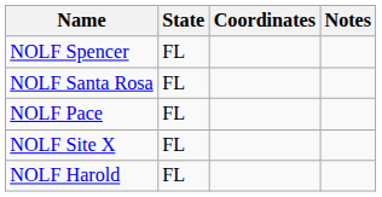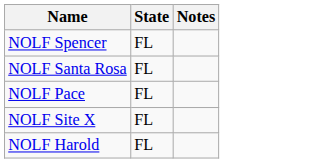 <table class="wikitable sortable">
 <tr>
 <th>Name</th>
 <th>State</th>
-<th>Coordinates</th>
 <th>Notes</th>
 </tr>
 <tr>
 <td><a href='#'>NOLF Spencer</a></td>
 <td>FL</td>
 <td></td>
-<td></td>
 </tr>
 <tr>
 <td><a href='#'>NOLF Santa Rosa</a></td>
 <td>FL</td>
-<td></td>
 <td></td>
 </tr>
 <tr>
 <td><a href='#'>NOLF Pace</a></td>
 <td>FL</td>
 <td></td>
-<td></td>
 </tr>
 <tr>
 <td><a href='#'>NOLF Site X</a></td>
 <td>FL</td>
-<td></td>
 <td></td>
 </tr>
 <tr>
 <td><a href='#'>NOLF Harold</a></td>
 <td>FL</td>
 <td></td>
-<td></td>
 </tr>
 </table>
